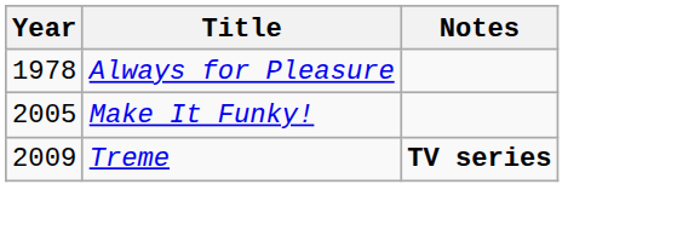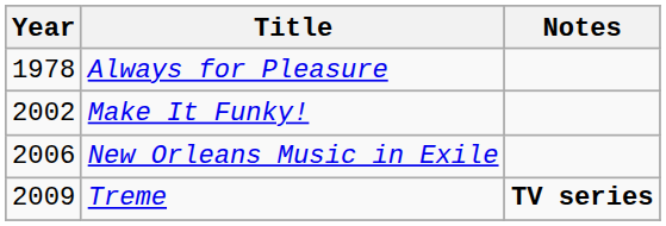 <table class="wikitable sortable">
 <tr>
 <th>Year</th>
 <th>Title</th>
 <th>Notes</th>
 </tr>
 <tr>
 <td>1978</td>
 <td><em><a href='#'>Always for Pleasure</a></em></td>
 <td></td>
 </tr>
 <tr>
-<td>2005</td>
+<td>2002</td>
 <td><em><a href='#'>Make It Funky!</a></em></td>
+<td></td>
+</tr>
+<tr>
+<td>2006</td>
+<td><em><a href='#'>New Orleans Music in Exile</a></em></td>
 <td></td>
 </tr>
 <tr>
 <td>2009</td>
 <td><em><a href='#'>Treme</a></em></td>
 <td><strong>TV series</strong></td>
 </tr>
 </table>
